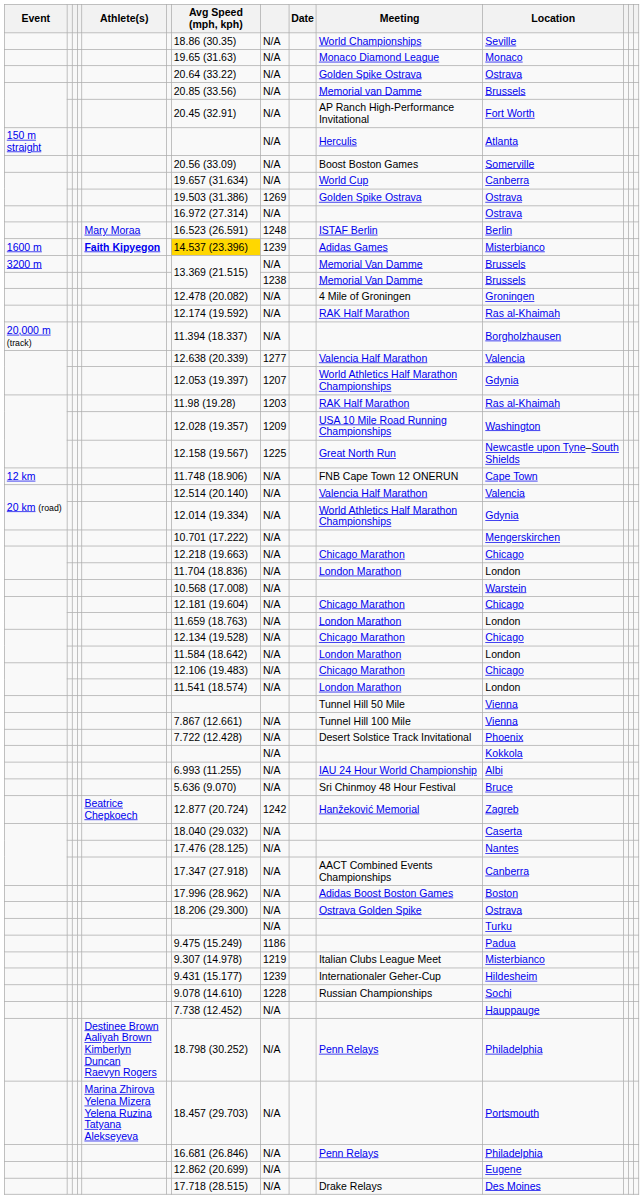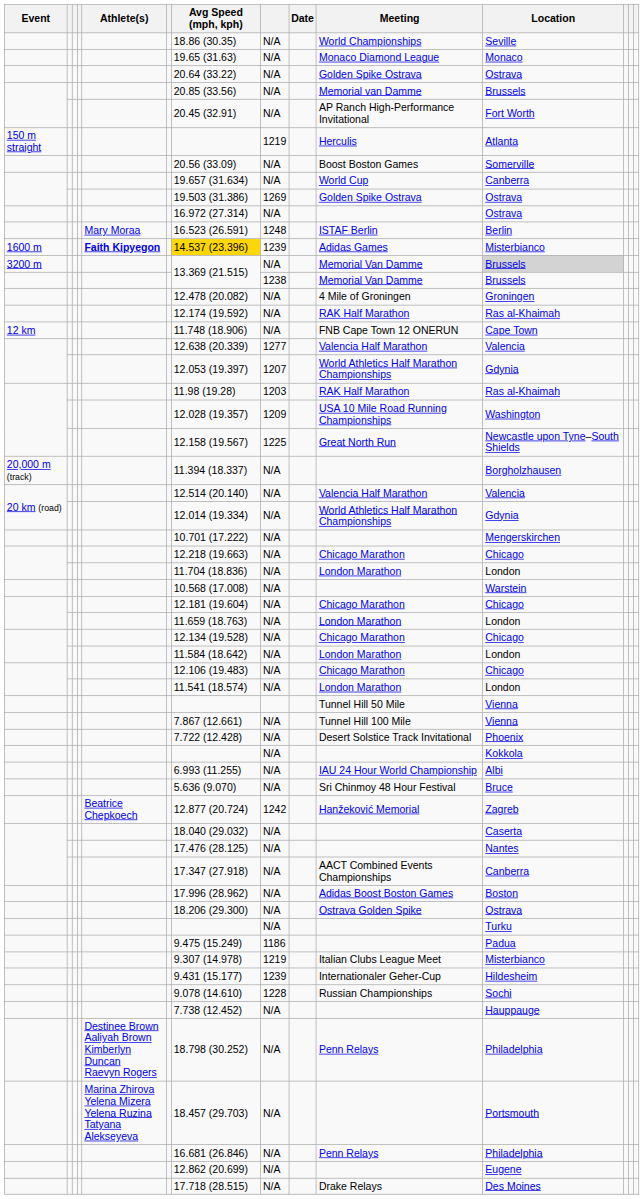 <table class="wikitable sortable plainrowheaders" style="font-size:90%;">
 <tr>
 <th>Event</th>
 <th></th>
 <th class="unsortable"></th>
 <th class="unsortable"></th>
 <th>Athlete(s)</th>
 <th></th>
 <th>Avg Speed (mph, kph)</th>
 <th></th>
 <th>Date</th>
 <th>Meeting</th>
 <th>Location</th>
 <th></th>
 <th class="unsortable"></th>
 <th class="unsortable"></th>
 </tr>
 <tr>
 <td></td>
 <td data-sort-value="1Secs00005.93"></td>
 <td></td>
 <td></td>
 <td></td>
 <td></td>
 <td>18.86 (30.35)</td>
 <td>N/A</td>
 <td></td>
 <td><a href='#'>World Championships</a></td>
 <td><a href='#'>Seville</a></td>
 <td></td>
 <td></td>
 </tr>
 <tr>
 <td></td>
 <td data-sort-value="1Secs00006.83"></td>
 <td></td>
 <td></td>
 <td></td>
 <td></td>
 <td>19.65 (31.63)</td>
 <td>N/A</td>
 <td></td>
 <td><a href='#'>Monaco Diamond League</a></td>
 <td><a href='#'>Monaco</a></td>
 <td></td>
 <td></td>
 <td></td>
 </tr>
 <tr>
 <td></td>
 <td data-sort-value="1Secs00009.91"></td>
 <td></td>
 <td></td>
 <td></td>
 <td></td>
 <td>20.64 (33.22)</td>
 <td>N/A</td>
 <td></td>
 <td><a href='#'>Golden Spike Ostrava</a></td>
 <td><a href='#'>Ostrava</a></td>
 <td></td>
 <td></td>
 <td></td>
 </tr>
 <tr>
 <td rowspan=2></td>
 <td data-sort-value="1Secs00016.09"></td>
 <td></td>
 <td></td>
 <td></td>
 <td></td>
 <td>20.85 (33.56)</td>
 <td>N/A</td>
 <td></td>
 <td><a href='#'>Memorial van Damme</a></td>
 <td><a href='#'>Brussels</a></td>
 <td></td>
 <td></td>
 <td></td>
 </tr>
 <tr>
 <td data-sort-value="1Secs00016.41"></td>
 <td></td>
 <td></td>
 <td></td>
 <td></td>
 <td>20.45 (32.91)</td>
 <td>N/A</td>
 <td></td>
 <td>AP Ranch High-Performance Invitational</td>
 <td><a href='#'>Fort Worth</a></td>
 <td></td>
 <td></td>
 <td></td>
 </tr>
 <tr>
 <td><a href='#'>150 m straight</a></td>
 <td data-sort-value="1Secs00015.85"></td>
 <td></td>
 <td></td>
 <td></td>
 <td></td>
 <td></td>
-<td>N/A</td>
+<td>1219</td>
 <td></td>
 <td><a href='#'>Herculis</a></td>
 <td><a href='#'>Atlanta</a></td>
 <td></td>
 <td></td>
 <td></td>
 </tr>
 <tr>
 <td></td>
 <td data-sort-value="1Secs00021.76"></td>
 <td></td>
 <td></td>
 <td></td>
 <td></td>
 <td>20.56 (33.09)</td>
 <td>N/A</td>
 <td></td>
 <td>Boost Boston Games</td>
 <td><a href='#'>Somerville</a></td>
 <td></td>
 <td></td>
 <td></td>
 </tr>
 <tr>
 <td rowspan=2></td>
 <td data-sort-value="1Secs00034.14"></td>
 <td></td>
 <td></td>
 <td></td>
 <td></td>
 <td>19.657 (31.634)</td>
 <td>N/A</td>
 <td></td>
 <td><a href='#'>World Cup</a></td>
 <td><a href='#'>Canberra</a></td>
 <td></td>
 <td></td>
 <td></td>
 </tr>
 <tr>
 <td data-sort-value="1Secs00034.41"></td>
 <td></td>
 <td></td>
 <td></td>
 <td></td>
 <td>19.503 (31.386)</td>
 <td>1269</td>
 <td></td>
 <td><a href='#'>Golden Spike Ostrava</a></td>
 <td><a href='#'>Ostrava</a></td>
 <td></td>
 <td></td>
 <td></td>
 </tr>
 <tr>
 <td></td>
 <td data-sort-value="1Secs00065.90"></td>
 <td></td>
 <td></td>
 <td></td>
 <td></td>
 <td>16.972 (27.314)</td>
 <td>N/A</td>
 <td></td>
 <td></td>
 <td><a href='#'>Ostrava</a></td>
 <td></td>
 <td></td>
 <td></td>
 </tr>
 <tr>
 <td></td>
 <td data-sort-value="1Secs00081.63"></td>
 <td></td>
 <td></td>
 <td><a href='#'>Mary Moraa</a></td>
 <td></td>
 <td>16.523 (26.591)</td>
 <td>1248</td>
 <td></td>
 <td><a href='#'>ISTAF Berlin</a></td>
 <td><a href='#'>Berlin</a></td>
 <td></td>
 <td></td>
 <td></td>
 </tr>
 <tr>
 <td><a href='#'>1600 m</a></td>
 <td></td>
 <td></td>
 <td></td>
 <td><strong><a href='#'>Faith Kipyegon</a></strong></td>
 <td></td>
 <td style="background: gold;">14.537 (23.396)</td>
 <td>1239</td>
 <td></td>
 <td><a href='#'>Adidas Games</a></td>
 <td><a href='#'>Misterbianco</a></td>
 <td></td>
 <td></td>
 <td></td>
 </tr>
 <tr>
 <td><a href='#'>3200 m</a></td>
 <td></td>
 <td></td>
 <td></td>
 <td></td>
 <td></td>
 <td rowspan="2">13.369 (21.515)</td>
 <td>N/A</td>
 <td></td>
 <td><a href='#'>Memorial Van Damme</a></td>
-<td><a href='#'>Brussels</a></td>
+<td style="background: lightgrey;"><a href='#'>Brussels</a></td>
 <td></td>
 <td></td>
 <td></td>
 </tr>
 <tr>
 <td></td>
 <td data-sort-value="1Secs00538.58"></td>
 <td></td>
 <td></td>
 <td></td>
 <td></td>
 <td>1238</td>
 <td></td>
 <td><a href='#'>Memorial Van Damme</a></td>
 <td><a href='#'>Brussels</a></td>
 <td></td>
 <td></td>
 <td></td>
 </tr>
 <tr>
 <td></td>
 <td data-sort-value="1Secs01154.00"></td>
 <td></td>
 <td></td>
 <td></td>
 <td></td>
 <td>12.478 (20.082)</td>
 <td>N/A</td>
 <td></td>
 <td>4 Mile of Groningen</td>
 <td><a href='#'>Groningen</a></td>
 <td></td>
 <td></td>
 <td></td>
 </tr>
 <tr>
 <td></td>
 <td data-sort-value="1Secs01470.00"></td>
 <td></td>
 <td></td>
 <td></td>
 <td></td>
 <td>12.174 (19.592)</td>
 <td>N/A</td>
 <td></td>
 <td><a href='#'>RAK Half Marathon</a></td>
 <td><a href='#'>Ras al-Khaimah</a></td>
 <td></td>
 <td></td>
 <td></td>
 </tr>
 <tr>
-<td><a href='#'>20,000 m</a> <small>(track)</small></td>
-<td data-sort-value="1Secs03926.60"></td>
+<td><a href='#'>12 km</a> </td>
+<td data-sort-value="1Secs01470.00"></td>
 <td></td>
 <td></td>
 <td></td>
 <td></td>
-<td>11.394 (18.337)</td>
+<td>11.748 (18.906)</td>
 <td>N/A</td>
 <td></td>
-<td></td>
-<td><a href='#'>Borgholzhausen</a></td>
+<td>FNB Cape Town 12 ONERUN</td>
+<td><a href='#'>Cape Town</a></td>
 <td></td>
 <td></td>
 <td></td>
 </tr>
 <tr>
 <td rowspan=2></td>
 <td data-sort-value="1Secs02655.00"></td>
 <td></td>
 <td> </td>
 <td></td>
 <td></td>
 <td>12.638 (20.339)</td>
 <td>1277</td>
 <td></td>
 <td><a href='#'>Valencia Half Marathon</a></td>
 <td><a href='#'>Valencia</a></td>
 <td></td>
 <td></td>
 <td></td>
 </tr>
 <tr>
 <td data-sort-value="1Secs02737.00"></td>
 <td></td>
 <td> </td>
 <td></td>
 <td></td>
 <td>12.053 (19.397)</td>
 <td>1207</td>
 <td></td>
 <td><a href='#'>World Athletics Half Marathon Championships</a></td>
 <td><a href='#'>Gdynia</a></td>
 <td></td>
 <td></td>
 <td></td>
 </tr>
 <tr>
 <td rowspan=3></td>
 <td data-sort-value="1Secs03005.00"></td>
 <td></td>
 <td></td>
 <td></td>
 <td></td>
 <td>11.98 (19.28)</td>
 <td>1203</td>
 <td></td>
 <td><a href='#'>RAK Half Marathon</a></td>
 <td><a href='#'>Ras al-Khaimah</a></td>
 <td></td>
 <td></td>
 <td></td>
 </tr>
 <tr>
 <td data-sort-value="1Secs02993.00"></td>
 <td></td>
 <td></td>
 <td></td>
 <td></td>
 <td>12.028 (19.357)</td>
 <td>1209</td>
 <td></td>
 <td><a href='#'>USA 10 Mile Road Running Championships</a></td>
 <td><a href='#'>Washington</a></td>
 <td></td>
 <td></td>
 </tr>
 <tr>
 <td></td>
 <td></td>
 <td> </td>
 <td></td>
 <td></td>
 <td>12.158 (19.567)</td>
 <td>1225</td>
 <td></td>
 <td><a href='#'>Great North Run</a></td>
 <td><a href='#'>Newcastle upon Tyne</a>–<a href='#'>South Shields</a></td>
 <td></td>
 <td></td>
 <td></td>
 </tr>
 <tr>
-<td><a href='#'>12 km</a> </td>
-<td data-sort-value="1Secs01470.00"></td>
+<td><a href='#'>20,000 m</a> <small>(track)</small></td>
+<td data-sort-value="1Secs03926.60"></td>
 <td></td>
 <td></td>
 <td></td>
 <td></td>
-<td>11.748 (18.906)</td>
+<td>11.394 (18.337)</td>
 <td>N/A</td>
 <td></td>
-<td>FNB Cape Town 12 ONERUN</td>
-<td><a href='#'>Cape Town</a></td>
+<td></td>
+<td><a href='#'>Borgholzhausen</a></td>
 <td></td>
 <td></td>
 <td></td>
 </tr>
 <tr>
 <td rowspan=2><a href='#'>20 km</a> <small>(road)</small></td>
 <td data-sort-value="1Secs03575.00"></td>
 <td></td>
 <td> </td>
 <td></td>
 <td></td>
 <td>12.514 (20.140)</td>
 <td>N/A</td>
 <td></td>
 <td><a href='#'>Valencia Half Marathon</a></td>
 <td><a href='#'>Valencia</a></td>
 <td></td>
 <td></td>
 <td></td>
 </tr>
 <tr>
 <td data-sort-value="1Secs03777.00"></td>
 <td></td>
 <td> </td>
 <td></td>
 <td></td>
 <td>12.014 (19.334)</td>
 <td>N/A</td>
 <td></td>
 <td><a href='#'>World Athletics Half Marathon Championships</a></td>
 <td><a href='#'>Gdynia</a></td>
 <td></td>
 <td></td>
 <td></td>
 </tr>
 <tr>
 <td></td>
 <td data-sort-value="1Secs05225.84"></td>
 <td></td>
 <td></td>
 <td></td>
 <td></td>
 <td>10.701 (17.222)</td>
 <td>N/A</td>
 <td></td>
 <td></td>
 <td><a href='#'>Mengerskirchen</a></td>
 <td></td>
 <td></td>
 <td></td>
 </tr>
 <tr>
 <td rowspan=2></td>
 <td data-sort-value="1Secs04577.00"></td>
 <td></td>
 <td> </td>
 <td></td>
 <td></td>
 <td>12.218 (19.663)</td>
 <td>N/A</td>
 <td></td>
 <td><a href='#'>Chicago Marathon</a></td>
 <td><a href='#'>Chicago</a></td>
 <td></td>
 <td></td>
 <td></td>
 </tr>
 <tr>
 <td></td>
 <td></td>
 <td> </td>
 <td></td>
 <td></td>
 <td>11.704 (18.836)</td>
 <td>N/A</td>
 <td></td>
 <td><a href='#'>London Marathon</a></td>
 <td>London</td>
 <td></td>
 <td></td>
 <td></td>
 </tr>
 <tr>
 <td></td>
 <td data-sort-value="1Secs06350.00"></td>
 <td></td>
 <td></td>
 <td></td>
 <td></td>
 <td>10.568 (17.008)</td>
 <td>N/A</td>
 <td></td>
 <td></td>
 <td><a href='#'>Warstein</a></td>
 <td></td>
 <td></td>
 <td></td>
 </tr>
 <tr>
 <td rowspan=2></td>
 <td data-sort-value="1Secs05509.00"></td>
 <td></td>
 <td> </td>
 <td></td>
 <td></td>
 <td>12.181 (19.604)</td>
 <td>N/A</td>
 <td></td>
 <td><a href='#'>Chicago Marathon</a></td>
 <td><a href='#'>Chicago</a></td>
 <td></td>
 <td></td>
 <td></td>
 </tr>
 <tr>
 <td></td>
 <td></td>
 <td> </td>
 <td></td>
 <td></td>
 <td>11.659 (18.763)</td>
 <td>N/A</td>
 <td></td>
 <td><a href='#'>London Marathon</a></td>
 <td>London</td>
 <td></td>
 <td></td>
 <td></td>
 </tr>
 <tr>
 <td rowspan=2></td>
 <td data-sort-value="1Secs06452.00"></td>
 <td></td>
 <td> </td>
 <td></td>
 <td></td>
 <td>12.134 (19.528)</td>
 <td>N/A</td>
 <td></td>
 <td><a href='#'>Chicago Marathon</a></td>
 <td><a href='#'>Chicago</a></td>
 <td></td>
 <td></td>
 <td></td>
 </tr>
 <tr>
 <td data-sort-value="1Secs06759.00"></td>
 <td></td>
 <td> </td>
 <td></td>
 <td></td>
 <td>11.584 (18.642)</td>
 <td>N/A</td>
 <td></td>
 <td><a href='#'>London Marathon</a></td>
 <td>London</td>
 <td></td>
 <td></td>
 <td></td>
 </tr>
 <tr>
 <td rowspan=2></td>
 <td data-sort-value="1Secs07391.00"></td>
 <td></td>
 <td> </td>
 <td></td>
 <td></td>
 <td>12.106 (19.483)</td>
 <td>N/A</td>
 <td></td>
 <td><a href='#'>Chicago Marathon</a></td>
 <td><a href='#'>Chicago</a></td>
 <td></td>
 <td></td>
 <td></td>
 </tr>
 <tr>
 <td></td>
 <td></td>
 <td> </td>
 <td></td>
 <td></td>
 <td>11.541 (18.574)</td>
 <td>N/A</td>
 <td></td>
 <td><a href='#'>London Marathon</a></td>
 <td>London</td>
 <td></td>
 <td></td>
 <td></td>
 </tr>
 <tr>
 <td></td>
 <td></td>
 <td></td>
 <td></td>
 <td></td>
 <td></td>
 <td></td>
 <td></td>
 <td></td>
 <td>Tunnel Hill 50 Mile</td>
 <td><a href='#'>Vienna</a></td>
 <td></td>
 <td></td>
 <td></td>
 </tr>
 <tr>
 <td></td>
 <td></td>
 <td></td>
 <td></td>
 <td></td>
 <td></td>
 <td>7.867 (12.661)</td>
 <td>N/A</td>
 <td></td>
 <td>Tunnel Hill 100 Mile</td>
 <td><a href='#'>Vienna</a></td>
 <td></td>
 <td></td>
 <td></td>
 </tr>
 <tr>
 <td> </td>
 <td data-sort-value="1Mtrs49130.00"></td>
 <td></td>
 <td></td>
 <td></td>
 <td></td>
 <td>7.722 (12.428)</td>
 <td>N/A</td>
 <td></td>
 <td>Desert Solstice Track Invitational</td>
 <td><a href='#'>Phoenix</a></td>
 <td></td>
 <td></td>
 <td></td>
 </tr>
 <tr>
 <td> </td>
 <td data-sort-value="1Mtrs53600.00"></td>
 <td></td>
 <td></td>
 <td></td>
 <td></td>
 <td></td>
 <td>N/A</td>
 <td></td>
 <td></td>
 <td><a href='#'>Kokkola</a></td>
 <td></td>
 <td></td>
 <td></td>
 </tr>
 <tr>
 <td></td>
 <td data-sort-value="2Mtrs270116"></td>
 <td></td>
 <td></td>
 <td></td>
 <td></td>
 <td>6.993 (11.255)</td>
 <td>N/A</td>
 <td></td>
 <td><a href='#'>IAU 24 Hour World Championship</a></td>
 <td><a href='#'>Albi</a></td>
 <td></td>
 <td></td>
 <td></td>
 </tr>
 <tr>
 <td></td>
 <td data-sort-value="4Mtrs435366"></td>
 <td></td>
 <td></td>
 <td></td>
 <td></td>
 <td>5.636 (9.070)</td>
 <td>N/A</td>
 <td></td>
 <td>Sri Chinmoy 48 Hour Festival</td>
 <td><a href='#'>Bruce</a></td>
 <td></td>
 <td></td>
 <td></td>
 </tr>
 <tr>
 <td></td>
 <td data-sort-value="1Secs00362.16"></td>
 <td></td>
 <td></td>
 <td><a href='#'>Beatrice Chepkoech</a></td>
 <td></td>
 <td>12.877 (20.724)</td>
 <td>1242</td>
 <td></td>
 <td><a href='#'>Hanžeković Memorial</a></td>
 <td><a href='#'>Zagreb</a></td>
 <td></td>
 <td></td>
 <td></td>
 </tr>
 <tr>
 <td rowspan=3></td>
 <td data-sort-value="1Secs00024.80"></td>
 <td></td>
 <td></td>
 <td></td>
 <td></td>
 <td>18.040 (29.032)</td>
 <td>N/A</td>
 <td></td>
 <td></td>
 <td><a href='#'>Caserta</a></td>
 <td></td>
 <td></td>
 <td></td>
 </tr>
 <tr>
 <td data-sort-value="1Secs00025.60"></td>
 <td></td>
 <td></td>
 <td></td>
 <td></td>
 <td>17.476 (28.125)</td>
 <td>N/A</td>
 <td></td>
 <td></td>
 <td><a href='#'>Nantes</a></td>
 <td></td>
 <td></td>
 <td></td>
 </tr>
 <tr>
 <td data-sort-value="1Secs00025.79"></td>
 <td></td>
 <td></td>
 <td></td>
 <td></td>
 <td>17.347 (27.918)</td>
 <td>N/A</td>
 <td></td>
 <td>AACT Combined Events Championships</td>
 <td><a href='#'>Canberra</a></td>
 <td></td>
 <td></td>
 <td></td>
 </tr>
 <tr>
 <td></td>
 <td data-sort-value="1Secs00024.86"></td>
 <td></td>
 <td></td>
 <td></td>
 <td></td>
 <td>17.996 (28.962)</td>
 <td>N/A</td>
 <td></td>
 <td><a href='#'>Adidas Boost Boston Games</a></td>
 <td><a href='#'>Boston</a></td>
 <td></td>
 <td></td>
 <td></td>
 </tr>
 <tr>
 <td></td>
 <td data-sort-value="1Secs00036.86"></td>
 <td></td>
 <td></td>
 <td></td>
 <td></td>
 <td>18.206 (29.300)</td>
 <td>N/A</td>
 <td></td>
 <td><a href='#'>Ostrava Golden Spike</a></td>
 <td><a href='#'>Ostrava</a></td>
 <td></td>
 <td></td>
 <td></td>
 </tr>
 <tr>
 <td></td>
 <td data-sort-value="3Pts10798"></td>
 <td></td>
 <td></td>
 <td></td>
 <td></td>
 <td></td>
 <td>N/A</td>
 <td></td>
 <td></td>
 <td><a href='#'>Turku</a></td>
 <td></td>
 <td></td>
 <td></td>
 </tr>
 <tr>
 <td></td>
 <td data-sort-value="1Secs00708.24"></td>
 <td></td>
 <td></td>
 <td></td>
 <td></td>
 <td>9.475 (15.249)</td>
 <td>1186</td>
 <td></td>
 <td></td>
 <td><a href='#'>Padua</a></td>
 <td></td>
 <td></td>
 <td></td>
 </tr>
 <tr>
 <td></td>
 <td data-sort-value="1Secs01201.80"></td>
 <td></td>
 <td></td>
 <td></td>
 <td></td>
 <td>9.307 (14.978)</td>
 <td>1219</td>
 <td></td>
 <td>Italian Clubs League Meet</td>
 <td><a href='#'>Misterbianco</a></td>
 <td></td>
 <td></td>
 <td></td>
 </tr>
 <tr>
 <td></td>
 <td data-sort-value="1Secs01271.00"></td>
 <td></td>
 <td></td>
 <td></td>
 <td></td>
 <td>9.431 (15.177)</td>
 <td>1239</td>
 <td></td>
 <td>Internationaler Geher-Cup</td>
 <td><a href='#'>Hildesheim</a></td>
 <td></td>
 <td></td>
 <td></td>
 </tr>
 <tr>
 <td></td>
 <td></td>
 <td></td>
 <td></td>
 <td></td>
 <td></td>
 <td>9.078 (14.610)</td>
 <td>1228</td>
 <td></td>
 <td>Russian Championships</td>
 <td><a href='#'>Sochi</a></td>
 <td></td>
 <td></td>
 <td></td>
 </tr>
 <tr>
 <td></td>
 <td data-sort-value="1Secs04596.00"></td>
 <td></td>
 <td></td>
 <td></td>
 <td></td>
 <td>7.738 (12.452)</td>
 <td>N/A</td>
 <td></td>
 <td></td>
 <td><a href='#'>Hauppauge</a></td>
 <td></td>
 <td></td>
 <td></td>
 </tr>
 <tr>
 <td></td>
 <td></td>
 <td></td>
 <td></td>
 <td><a href='#'>Destinee Brown</a><br><a href='#'>Aaliyah Brown</a><br><a href='#'>Kimberlyn Duncan</a><br><a href='#'>Raevyn Rogers</a></td>
 <td></td>
 <td>18.798 (30.252)</td>
 <td>N/A</td>
 <td></td>
 <td><a href='#'>Penn Relays</a></td>
 <td><a href='#'>Philadelphia</a></td>
 <td></td>
 <td></td>
 <td></td>
 </tr>
 <tr>
 <td></td>
 <td></td>
 <td></td>
 <td></td>
 <td><a href='#'>Marina Zhirova</a><br><a href='#'>Yelena Mizera</a><br><a href='#'>Yelena Ruzina</a><br><a href='#'>Tatyana Alekseyeva</a></td>
 <td></td>
 <td>18.457 (29.703)</td>
 <td>N/A</td>
 <td></td>
 <td></td>
 <td><a href='#'>Portsmouth</a></td>
 <td></td>
 <td></td>
 <td></td>
 </tr>
 <tr>
 <td></td>
 <td data-sort-value="1Secs00214.56"></td>
 <td></td>
 <td></td>
 <td></td>
 <td></td>
 <td>16.681 (26.846)</td>
 <td>N/A</td>
 <td></td>
 <td><a href='#'>Penn Relays</a></td>
 <td><a href='#'>Philadelphia</a></td>
 <td></td>
 <td></td>
 <td></td>
 </tr>
 <tr>
 <td></td>
 <td data-sort-value="1Secs01119.58"></td>
 <td></td>
 <td></td>
 <td></td>
 <td></td>
 <td>12.862 (20.699)</td>
 <td>N/A</td>
 <td></td>
 <td></td>
 <td><a href='#'>Eugene</a></td>
 <td></td>
 <td></td>
 <td></td>
 </tr>
 <tr>
 <td></td>
 <td data-sort-value="1Secs00050.50"></td>
 <td></td>
 <td></td>
 <td></td>
 <td></td>
 <td>17.718 (28.515)</td>
 <td>N/A</td>
 <td></td>
 <td>Drake Relays</td>
 <td><a href='#'>Des Moines</a></td>
 <td></td>
 <td></td>
 </tr>
 </table>
